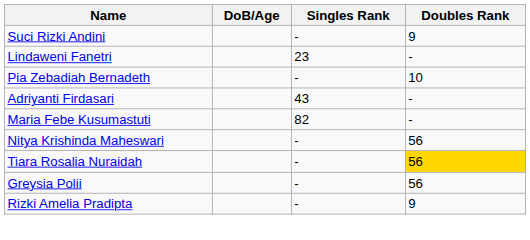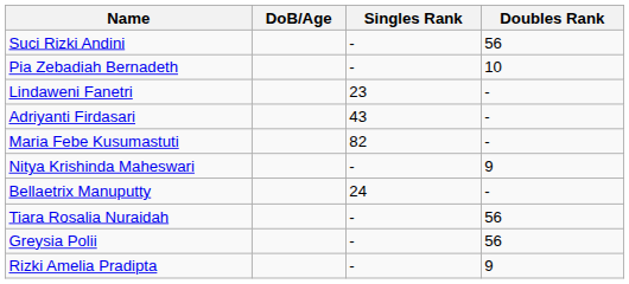 <table class="wikitable"  style="width:600px; font-size:95%;">
 <tr>
 <th align="left">Name</th>
 <th align="left">DoB/Age</th>
 <th align="left">Singles Rank</th>
 <th align="left">Doubles Rank</th>
 </tr>
 <tr>
 <td><a href='#'>Suci Rizki Andini</a></td>
 <td></td>
 <td>-</td>
-<td>9</td>
+<td>56</td>
+</tr>
+<tr>
+<td><a href='#'>Pia Zebadiah Bernadeth</a></td>
+<td></td>
+<td>-</td>
+<td>10</td>
 </tr>
 <tr>
 <td><a href='#'>Lindaweni Fanetri</a></td>
 <td></td>
 <td>23</td>
 <td>-</td>
-</tr>
-<tr>
-<td><a href='#'>Pia Zebadiah Bernadeth</a></td>
-<td></td>
-<td>-</td>
-<td>10</td>
 </tr>
 <tr>
 <td><a href='#'>Adriyanti Firdasari</a></td>
 <td></td>
 <td>43</td>
 <td>-</td>
 </tr>
 <tr>
 <td><a href='#'>Maria Febe Kusumastuti</a></td>
 <td></td>
 <td>82</td>
 <td>-</td>
 </tr>
 <tr>
 <td><a href='#'>Nitya Krishinda Maheswari</a></td>
 <td></td>
 <td>-</td>
-<td>56</td>
+<td>9</td>
+</tr>
+<tr>
+<td><a href='#'>Bellaetrix Manuputty</a></td>
+<td></td>
+<td>24</td>
+<td>-</td>
 </tr>
 <tr>
 <td><a href='#'>Tiara Rosalia Nuraidah</a></td>
 <td></td>
 <td>-</td>
-<td style="background: gold;">56</td>
+<td>56</td>
 </tr>
 <tr>
 <td><a href='#'>Greysia Polii</a></td>
 <td></td>
 <td>-</td>
 <td>56</td>
 </tr>
 <tr>
 <td><a href='#'>Rizki Amelia Pradipta</a></td>
 <td></td>
 <td>-</td>
 <td>9</td>
 </tr>
 </table>
